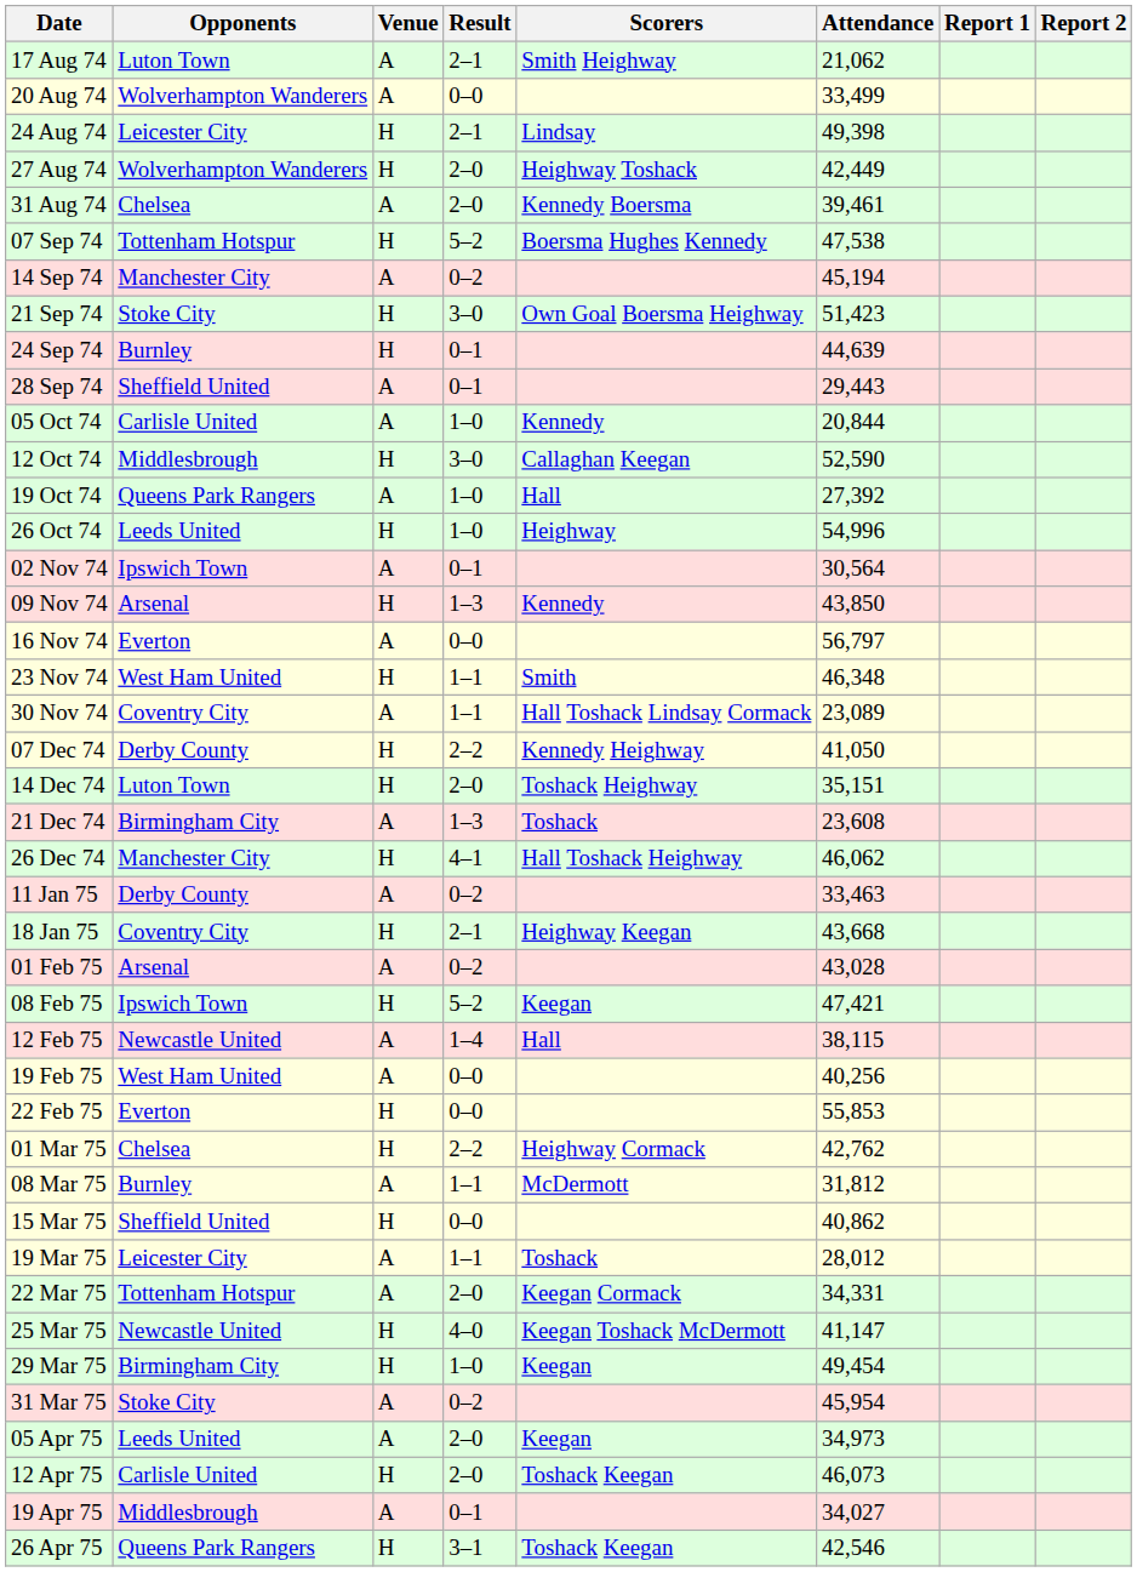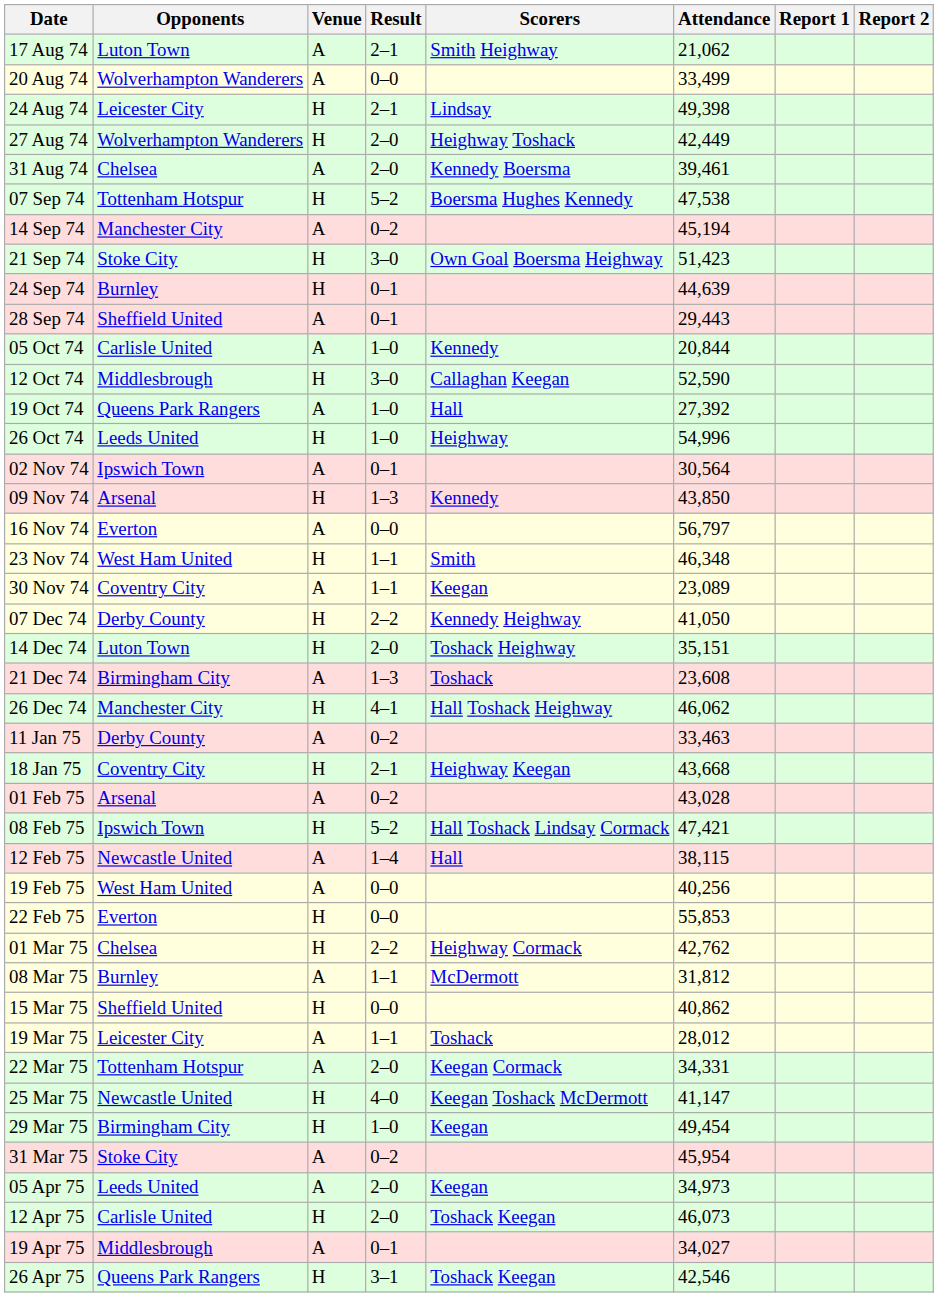 <table class=wikitable>
 <tr>
 <th>Date</th>
 <th>Opponents</th>
 <th>Venue</th>
 <th>Result</th>
 <th>Scorers</th>
 <th>Attendance</th>
 <th>Report 1</th>
 <th>Report 2</th>
 </tr>
 <tr bgcolor="#ddffdd">
 <td>17 Aug 74</td>
 <td><a href='#'>Luton Town</a></td>
 <td>A</td>
 <td>2–1</td>
 <td><a href='#'>Smith</a>  <a href='#'>Heighway</a> </td>
 <td>21,062</td>
 <td></td>
 <td></td>
 </tr>
 <tr bgcolor="#ffffdd">
 <td>20 Aug 74</td>
 <td><a href='#'>Wolverhampton Wanderers</a></td>
 <td>A</td>
 <td>0–0</td>
 <td></td>
 <td>33,499</td>
 <td></td>
 <td></td>
 </tr>
 <tr bgcolor="#ddffdd">
 <td>24 Aug 74</td>
 <td><a href='#'>Leicester City</a></td>
 <td>H</td>
 <td>2–1</td>
 <td><a href='#'>Lindsay</a> </td>
 <td>49,398</td>
 <td></td>
 <td></td>
 </tr>
 <tr bgcolor="#ddffdd">
 <td>27 Aug 74</td>
 <td><a href='#'>Wolverhampton Wanderers</a></td>
 <td>H</td>
 <td>2–0</td>
 <td><a href='#'>Heighway</a>  <a href='#'>Toshack</a> </td>
 <td>42,449</td>
 <td></td>
 <td></td>
 </tr>
 <tr bgcolor="#ddffdd">
 <td>31 Aug 74</td>
 <td><a href='#'>Chelsea</a></td>
 <td>A</td>
 <td>2–0</td>
 <td><a href='#'>Kennedy</a>  <a href='#'>Boersma</a> </td>
 <td>39,461</td>
 <td></td>
 <td></td>
 </tr>
 <tr bgcolor="#ddffdd">
 <td>07 Sep 74</td>
 <td><a href='#'>Tottenham Hotspur</a></td>
 <td>H</td>
 <td>5–2</td>
 <td><a href='#'>Boersma</a>  <a href='#'>Hughes</a>  <a href='#'>Kennedy</a> </td>
 <td>47,538</td>
 <td></td>
 <td></td>
 </tr>
 <tr bgcolor="#ffdddd">
 <td>14 Sep 74</td>
 <td><a href='#'>Manchester City</a></td>
 <td>A</td>
 <td>0–2</td>
 <td></td>
 <td>45,194</td>
 <td></td>
 <td></td>
 </tr>
 <tr bgcolor="#ddffdd">
 <td>21 Sep 74</td>
 <td><a href='#'>Stoke City</a></td>
 <td>H</td>
 <td>3–0</td>
 <td><a href='#'>Own Goal</a>   <a href='#'>Boersma</a>  <a href='#'>Heighway</a> </td>
 <td>51,423</td>
 <td></td>
 <td></td>
 </tr>
 <tr bgcolor="#ffdddd">
 <td>24 Sep 74</td>
 <td><a href='#'>Burnley</a></td>
 <td>H</td>
 <td>0–1</td>
 <td></td>
 <td>44,639</td>
 <td></td>
 <td></td>
 </tr>
 <tr bgcolor="#ffdddd">
 <td>28 Sep 74</td>
 <td><a href='#'>Sheffield United</a></td>
 <td>A</td>
 <td>0–1</td>
 <td></td>
 <td>29,443</td>
 <td></td>
 <td></td>
 </tr>
 <tr bgcolor="#ddffdd">
 <td>05 Oct 74</td>
 <td><a href='#'>Carlisle United</a></td>
 <td>A</td>
 <td>1–0</td>
 <td><a href='#'>Kennedy</a> </td>
 <td>20,844</td>
 <td></td>
 <td></td>
 </tr>
 <tr bgcolor="#ddffdd">
 <td>12 Oct 74</td>
 <td><a href='#'>Middlesbrough</a></td>
 <td>H</td>
 <td>3–0</td>
 <td><a href='#'>Callaghan</a>  <a href='#'>Keegan</a> </td>
 <td>52,590</td>
 <td></td>
 <td></td>
 </tr>
 <tr bgcolor="#ddffdd">
 <td>19 Oct 74</td>
 <td><a href='#'>Queens Park Rangers</a></td>
 <td>A</td>
 <td>1–0</td>
 <td><a href='#'>Hall</a> </td>
 <td>27,392</td>
 <td></td>
 <td></td>
 </tr>
 <tr bgcolor="#ddffdd">
 <td>26 Oct 74</td>
 <td><a href='#'>Leeds United</a></td>
 <td>H</td>
 <td>1–0</td>
 <td><a href='#'>Heighway</a> </td>
 <td>54,996</td>
 <td></td>
 <td></td>
 </tr>
 <tr bgcolor="#ffdddd">
 <td>02 Nov 74</td>
 <td><a href='#'>Ipswich Town</a></td>
 <td>A</td>
 <td>0–1</td>
 <td></td>
 <td>30,564</td>
 <td></td>
 <td></td>
 </tr>
 <tr bgcolor="#ffdddd">
 <td>09 Nov 74</td>
 <td><a href='#'>Arsenal</a></td>
 <td>H</td>
 <td>1–3</td>
 <td><a href='#'>Kennedy</a> </td>
 <td>43,850</td>
 <td></td>
 <td></td>
 </tr>
 <tr bgcolor="#ffffdd">
 <td>16 Nov 74</td>
 <td><a href='#'>Everton</a></td>
 <td>A</td>
 <td>0–0</td>
 <td></td>
 <td>56,797</td>
 <td></td>
 <td></td>
 </tr>
 <tr bgcolor="#ffffdd">
 <td>23 Nov 74</td>
 <td><a href='#'>West Ham United</a></td>
 <td>H</td>
 <td>1–1</td>
 <td><a href='#'>Smith</a> </td>
 <td>46,348</td>
 <td></td>
 <td></td>
 </tr>
 <tr bgcolor="#ffffdd">
 <td>30 Nov 74</td>
 <td><a href='#'>Coventry City</a></td>
 <td>A</td>
 <td>1–1</td>
-<td><a href='#'>Hall</a>  <a href='#'>Toshack</a>  <a href='#'>Lindsay</a>  <a href='#'>Cormack</a> </td>
+<td><a href='#'>Keegan</a> </td>
 <td>23,089</td>
 <td></td>
 <td></td>
 </tr>
 <tr bgcolor="#ffffdd">
 <td>07 Dec 74</td>
 <td><a href='#'>Derby County</a></td>
 <td>H</td>
 <td>2–2</td>
 <td><a href='#'>Kennedy</a>  <a href='#'>Heighway</a> </td>
 <td>41,050</td>
 <td></td>
 <td></td>
 </tr>
 <tr bgcolor="#ddffdd">
 <td>14 Dec 74</td>
 <td><a href='#'>Luton Town</a></td>
 <td>H</td>
 <td>2–0</td>
 <td><a href='#'>Toshack</a>  <a href='#'>Heighway</a> </td>
 <td>35,151</td>
 <td></td>
 <td></td>
 </tr>
 <tr bgcolor="#ffdddd">
 <td>21 Dec 74</td>
 <td><a href='#'>Birmingham City</a></td>
 <td>A</td>
 <td>1–3</td>
 <td><a href='#'>Toshack</a> </td>
 <td>23,608</td>
 <td></td>
 <td></td>
 </tr>
 <tr bgcolor="#ddffdd">
 <td>26 Dec 74</td>
 <td><a href='#'>Manchester City</a></td>
 <td>H</td>
 <td>4–1</td>
 <td><a href='#'>Hall</a>  <a href='#'>Toshack</a>  <a href='#'>Heighway</a> </td>
 <td>46,062</td>
 <td></td>
 <td></td>
 </tr>
 <tr bgcolor="#ffdddd">
 <td>11 Jan 75</td>
 <td><a href='#'>Derby County</a></td>
 <td>A</td>
 <td>0–2</td>
 <td></td>
 <td>33,463</td>
 <td></td>
 <td></td>
 </tr>
 <tr bgcolor="#ddffdd">
 <td>18 Jan 75</td>
 <td><a href='#'>Coventry City</a></td>
 <td>H</td>
 <td>2–1</td>
 <td><a href='#'>Heighway</a>  <a href='#'>Keegan</a> </td>
 <td>43,668</td>
 <td></td>
 <td></td>
 </tr>
 <tr bgcolor="#ffdddd">
 <td>01 Feb 75</td>
 <td><a href='#'>Arsenal</a></td>
 <td>A</td>
 <td>0–2</td>
 <td></td>
 <td>43,028</td>
 <td></td>
 <td></td>
 </tr>
 <tr bgcolor="#ddffdd">
 <td>08 Feb 75</td>
 <td><a href='#'>Ipswich Town</a></td>
 <td>H</td>
 <td>5–2</td>
-<td><a href='#'>Keegan</a> </td>
+<td><a href='#'>Hall</a>  <a href='#'>Toshack</a>  <a href='#'>Lindsay</a>  <a href='#'>Cormack</a> </td>
 <td>47,421</td>
 <td></td>
 <td></td>
 </tr>
 <tr bgcolor="#ffdddd">
 <td>12 Feb 75</td>
 <td><a href='#'>Newcastle United</a></td>
 <td>A</td>
 <td>1–4</td>
 <td><a href='#'>Hall</a> </td>
 <td>38,115</td>
 <td></td>
 <td></td>
 </tr>
 <tr bgcolor="#ffffdd">
 <td>19 Feb 75</td>
 <td><a href='#'>West Ham United</a></td>
 <td>A</td>
 <td>0–0</td>
 <td></td>
 <td>40,256</td>
 <td></td>
 <td></td>
 </tr>
 <tr bgcolor="#ffffdd">
 <td>22 Feb 75</td>
 <td><a href='#'>Everton</a></td>
 <td>H</td>
 <td>0–0</td>
 <td></td>
 <td>55,853</td>
 <td></td>
 <td></td>
 </tr>
 <tr bgcolor="#ffffdd">
 <td>01 Mar 75</td>
 <td><a href='#'>Chelsea</a></td>
 <td>H</td>
 <td>2–2</td>
 <td><a href='#'>Heighway</a>  <a href='#'>Cormack</a> </td>
 <td>42,762</td>
 <td></td>
 <td></td>
 </tr>
 <tr bgcolor="#ffffdd">
 <td>08 Mar 75</td>
 <td><a href='#'>Burnley</a></td>
 <td>A</td>
 <td>1–1</td>
 <td><a href='#'>McDermott</a> </td>
 <td>31,812</td>
 <td></td>
 <td></td>
 </tr>
 <tr bgcolor="#ffffdd">
 <td>15 Mar 75</td>
 <td><a href='#'>Sheffield United</a></td>
 <td>H</td>
 <td>0–0</td>
 <td></td>
 <td>40,862</td>
 <td></td>
 <td></td>
 </tr>
 <tr bgcolor="#ffffdd">
 <td>19 Mar 75</td>
 <td><a href='#'>Leicester City</a></td>
 <td>A</td>
 <td>1–1</td>
 <td><a href='#'>Toshack</a> </td>
 <td>28,012</td>
 <td></td>
 <td></td>
 </tr>
 <tr bgcolor="#ddffdd">
 <td>22 Mar 75</td>
 <td><a href='#'>Tottenham Hotspur</a></td>
 <td>A</td>
 <td>2–0</td>
 <td><a href='#'>Keegan</a>  <a href='#'>Cormack</a> </td>
 <td>34,331</td>
 <td></td>
 <td></td>
 </tr>
 <tr bgcolor="#ddffdd">
 <td>25 Mar 75</td>
 <td><a href='#'>Newcastle United</a></td>
 <td>H</td>
 <td>4–0</td>
 <td><a href='#'>Keegan</a>  <a href='#'>Toshack</a>  <a href='#'>McDermott</a> </td>
 <td>41,147</td>
 <td></td>
 <td></td>
 </tr>
 <tr bgcolor="#ddffdd">
 <td>29 Mar 75</td>
 <td><a href='#'>Birmingham City</a></td>
 <td>H</td>
 <td>1–0</td>
 <td><a href='#'>Keegan</a> </td>
 <td>49,454</td>
 <td></td>
 <td></td>
 </tr>
 <tr bgcolor="#ffdddd">
 <td>31 Mar 75</td>
 <td><a href='#'>Stoke City</a></td>
 <td>A</td>
 <td>0–2</td>
 <td></td>
 <td>45,954</td>
 <td></td>
 <td></td>
 </tr>
 <tr bgcolor="#ddffdd">
 <td>05 Apr 75</td>
 <td><a href='#'>Leeds United</a></td>
 <td>A</td>
 <td>2–0</td>
 <td><a href='#'>Keegan</a> </td>
 <td>34,973</td>
 <td></td>
 <td></td>
 </tr>
 <tr bgcolor="#ddffdd">
 <td>12 Apr 75</td>
 <td><a href='#'>Carlisle United</a></td>
 <td>H</td>
 <td>2–0</td>
 <td><a href='#'>Toshack</a>  <a href='#'>Keegan</a> </td>
 <td>46,073</td>
 <td></td>
 <td></td>
 </tr>
 <tr bgcolor="#ffdddd">
 <td>19 Apr 75</td>
 <td><a href='#'>Middlesbrough</a></td>
 <td>A</td>
 <td>0–1</td>
 <td></td>
 <td>34,027</td>
 <td></td>
 <td></td>
 </tr>
 <tr bgcolor="#ddffdd">
 <td>26 Apr 75</td>
 <td><a href='#'>Queens Park Rangers</a></td>
 <td>H</td>
 <td>3–1</td>
 <td><a href='#'>Toshack</a>  <a href='#'>Keegan</a> </td>
 <td>42,546</td>
 <td></td>
 <td></td>
 </tr>
 </table>
